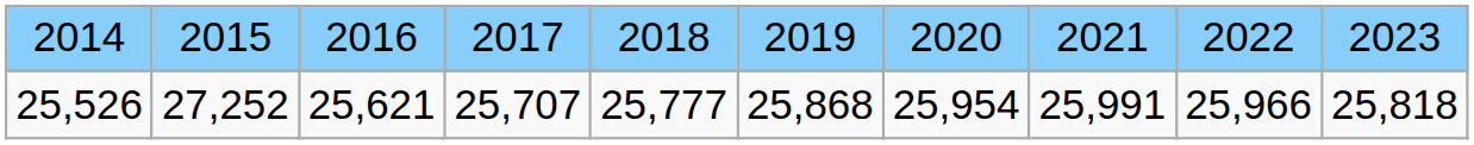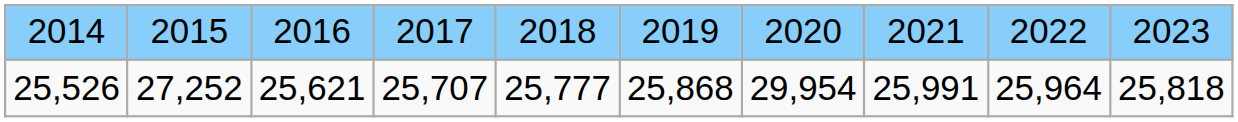 <table class="wikitable" style="text-align: right">
 <tr align="center" style="background:#87CEFA;">
 <td>2014</td>
 <td>2015</td>
 <td>2016</td>
 <td>2017</td>
 <td>2018</td>
 <td>2019</td>
 <td>2020</td>
 <td>2021</td>
 <td>2022</td>
 <td>2023</td>
 </tr>
 <tr>
 <td>25,526</td>
 <td>27,252</td>
 <td>25,621</td>
 <td>25,707</td>
 <td>25,777</td>
 <td>25,868</td>
-<td>25,954</td>
+<td>29,954</td>
 <td>25,991</td>
-<td>25,966</td>
+<td>25,964</td>
 <td>25,818</td>
 </tr>
 </table>
